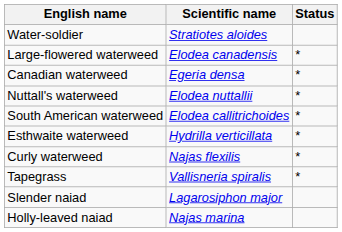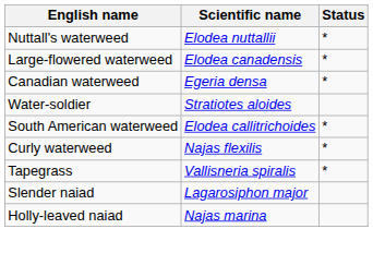 <table class="wikitable" |>
 <tr>
 <th>English name</th>
 <th>Scientific name</th>
 <th>Status</th>
 </tr>
 <tr>
-<td>Water-soldier</td>
-<td><em><a href='#'>Stratiotes aloides</a></em></td>
-<td></td>
+<td>Nuttall's waterweed</td>
+<td><em><a href='#'>Elodea nuttallii</a></em></td>
+<td>*</td>
 </tr>
 <tr>
 <td>Large-flowered waterweed</td>
 <td><em><a href='#'>Elodea canadensis</a></em></td>
 <td>*</td>
 </tr>
 <tr>
 <td>Canadian waterweed</td>
 <td><em><a href='#'>Egeria densa</a></em></td>
 <td>*</td>
 </tr>
 <tr>
-<td>Nuttall's waterweed</td>
-<td><em><a href='#'>Elodea nuttallii</a></em></td>
-<td>*</td>
+<td>Water-soldier</td>
+<td><em><a href='#'>Stratiotes aloides</a></em></td>
+<td></td>
 </tr>
 <tr>
 <td>South American waterweed</td>
 <td><em><a href='#'>Elodea callitrichoides</a></em></td>
-<td>*</td>
-</tr>
-<tr>
-<td>Esthwaite waterweed</td>
-<td><em><a href='#'>Hydrilla verticillata</a></em></td>
 <td>*</td>
 </tr>
 <tr>
 <td>Curly waterweed</td>
 <td><em><a href='#'>Najas flexilis</a></em></td>
 <td>*</td>
 </tr>
 <tr>
 <td>Tapegrass</td>
 <td><em><a href='#'>Vallisneria spiralis</a></em></td>
 <td>*</td>
 </tr>
 <tr>
 <td>Slender naiad</td>
 <td><em><a href='#'>Lagarosiphon major</a></em></td>
 <td></td>
 </tr>
 <tr>
 <td>Holly-leaved naiad</td>
 <td><em><a href='#'>Najas marina</a></em></td>
 <td></td>
 </tr>
 </table>
